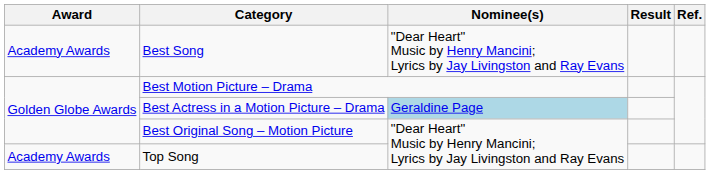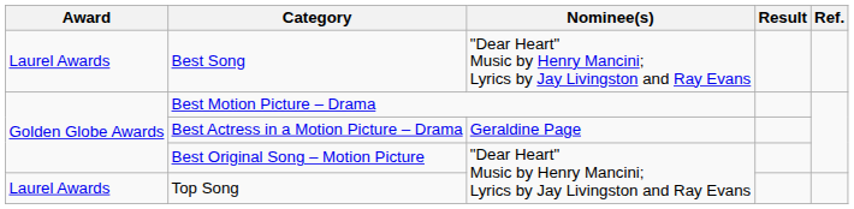 <table class="wikitable plainrowheaders">
 <tr>
 <th>Award</th>
 <th>Category</th>
 <th>Nominee(s)</th>
 <th>Result</th>
 <th>Ref.</th>
 </tr>
 <tr>
-<td><a href='#'>Academy Awards</a></td>
+<td><a href='#'>Laurel Awards</a></td>
 <td><a href='#'>Best Song</a></td>
 <td>"Dear Heart" <br> Music by <a href='#'>Henry Mancini</a>; <br> Lyrics by <a href='#'>Jay Livingston</a> and <a href='#'>Ray Evans</a></td>
 <td></td>
 <td align="center"> <br> </td>
 </tr>
 <tr>
 <td rowspan="3"><a href='#'>Golden Globe Awards</a></td>
 <td colspan="2"><a href='#'>Best Motion Picture – Drama</a></td>
 <td></td>
 <td align="center" rowspan="3"></td>
 </tr>
 <tr>
 <td><a href='#'>Best Actress in a Motion Picture – Drama</a></td>
-<td style="background: lightblue;"><a href='#'>Geraldine Page</a></td>
+<td><a href='#'>Geraldine Page</a></td>
 <td></td>
 </tr>
 <tr>
 <td><a href='#'>Best Original Song – Motion Picture</a></td>
 <td rowspan="2">"Dear Heart" <br> Music by Henry Mancini; <br> Lyrics by Jay Livingston and Ray Evans</td>
 <td></td>
 </tr>
 <tr>
-<td><a href='#'>Academy Awards</a></td>
+<td><a href='#'>Laurel Awards</a></td>
 <td>Top Song</td>
 <td></td>
 <td align="center"></td>
 </tr>
 </table>
